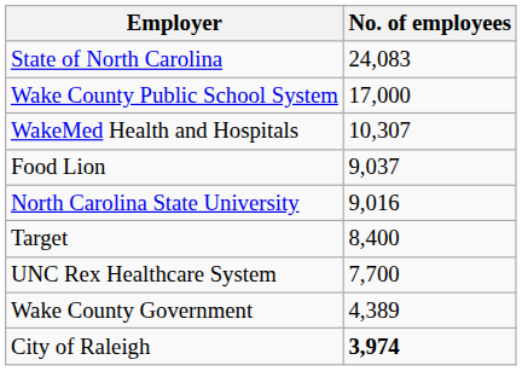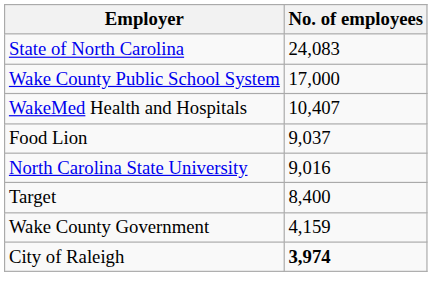 <table class="wikitable">
 <tr>
 <th>Employer</th>
 <th>No. of employees</th>
 </tr>
 <tr>
 <td><a href='#'>State of North Carolina</a></td>
 <td>24,083</td>
 </tr>
 <tr>
 <td><a href='#'>Wake County Public School System</a></td>
 <td>17,000</td>
 </tr>
 <tr>
 <td><a href='#'>WakeMed</a> Health and Hospitals</td>
-<td>10,307</td>
+<td>10,407</td>
 </tr>
 <tr>
 <td>Food Lion</td>
 <td>9,037</td>
 </tr>
 <tr>
 <td><a href='#'>North Carolina State University</a></td>
 <td>9,016</td>
 </tr>
 <tr>
 <td>Target</td>
 <td>8,400</td>
 </tr>
 <tr>
-<td>UNC Rex Healthcare System</td>
-<td>7,700</td>
-</tr>
-<tr>
 <td>Wake County Government</td>
-<td>4,389</td>
+<td>4,159</td>
 </tr>
 <tr>
 <td>City of Raleigh</td>
 <td><strong>3,974</strong></td>
 </tr>
 </table>
